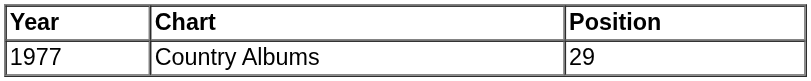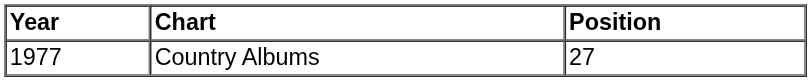 <table border=1 cellspacing=0 cellpadding=2 width="550px">
 <tr>
 <th align="left">Year</th>
 <th align="left">Chart</th>
 <th align="left">Position</th>
 </tr>
 <tr>
 <td align="left">1977</td>
 <td align="left">Country Albums</td>
-<td align="left">29</td>
+<td align="left">27</td>
 </tr>
 <tr>
 </tr>
 </table>
